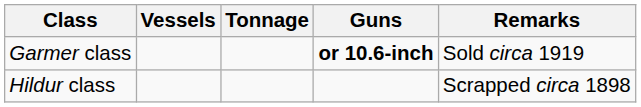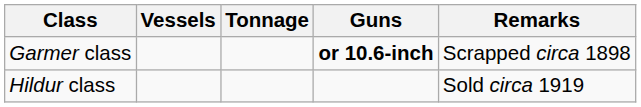 <table class="wikitable" style="text-align:left">
 <tr>
 <th>Class</th>
 <th>Vessels</th>
 <th>Tonnage</th>
 <th>Guns</th>
 <th>Remarks</th>
 </tr>
 <tr>
 <td><em>Garmer</em> class</td>
 <td></td>
 <td></td>
 <td><strong> or 10.6-inch</strong></td>
-<td>Sold <em>circa</em> 1919</td>
+<td>Scrapped <em>circa</em> 1898</td>
 </tr>
 <tr>
 <td><em>Hildur</em> class</td>
 <td></td>
 <td></td>
 <td></td>
-<td>Scrapped <em>circa</em> 1898</td>
+<td>Sold <em>circa</em> 1919</td>
 </tr>
 </table>
